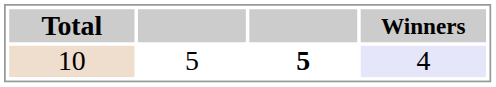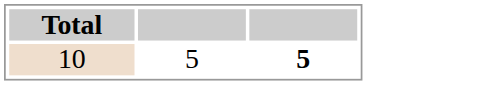 <table style="border: 1px solid #999; background-color:#FFFFFF; line-height:16px; text-align:center">
 <tr>
 <th style="background-color: #ccc;" width="70">Total</th>
 <th style="background-color: #ccc;" width="60"><small></small></th>
 <th style="background-color: #ccc;" width="60"><small></small></th>
-<th style="background-color: #ccc;" width="70"><small>Winners</small></th>
 </tr>
 <tr>
 <td bgcolor=#EFDECD>10</td>
 <td>5</td>
 <td><strong>5</strong></td>
-<td bgcolor="#E6E6FA">4</td>
 </tr>
 </table>
